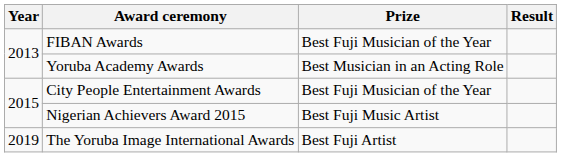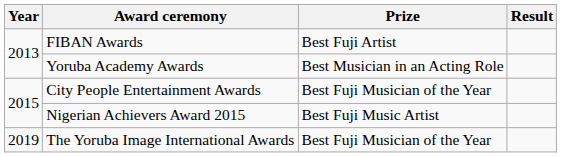 <table class ="wikitable">
 <tr>
 <th>Year</th>
 <th>Award ceremony</th>
 <th>Prize</th>
 <th>Result</th>
 </tr>
 <tr>
 <td rowspan="2">2013</td>
 <td>FIBAN Awards</td>
-<td>Best Fuji Musician of the Year</td>
+<td>Best Fuji Artist</td>
 <td></td>
 </tr>
 <tr>
 <td>Yoruba Academy Awards</td>
 <td>Best Musician in an Acting Role</td>
 <td></td>
 </tr>
 <tr>
 <td rowspan="2">2015</td>
 <td>City People Entertainment Awards</td>
 <td>Best Fuji Musician of the Year</td>
 <td></td>
 </tr>
 <tr>
 <td>Nigerian Achievers Award 2015</td>
 <td>Best Fuji Music Artist</td>
 <td></td>
 </tr>
 <tr>
 <td rowspan="2">2019</td>
 <td>The Yoruba Image International Awards</td>
-<td>Best Fuji Artist</td>
+<td>Best Fuji Musician of the Year</td>
 <td></td>
 </tr>
 </table>
